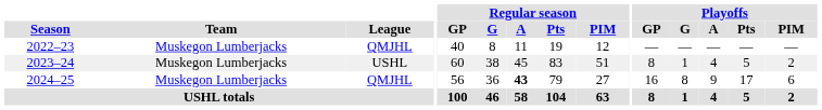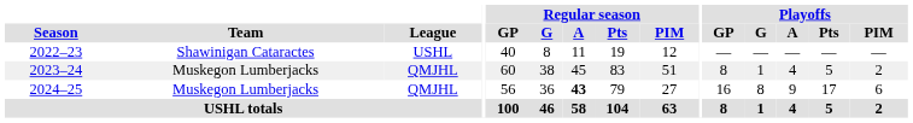 <table border="0" cellpadding="1" cellspacing="0" style="text-align:center; width:60em">
 <tr bgcolor="#e0e0e0">
 <th colspan="3" bgcolor="#ffffff"></th>
 <th rowspan="100" bgcolor="#ffffff"></th>
 <th colspan="5"><a href='#'>Regular season</a></th>
 <th rowspan="100" bgcolor="#ffffff"></th>
 <th colspan="5"><a href='#'>Playoffs</a></th>
 </tr>
 <tr bgcolor="#e0e0e0">
 <th><a href='#'>Season</a></th>
 <th>Team</th>
 <th>League</th>
 <th>GP</th>
 <th><a href='#'>G</a></th>
 <th><a href='#'>A</a></th>
 <th><a href='#'>Pts</a></th>
 <th><a href='#'>PIM</a></th>
 <th>GP</th>
 <th>G</th>
 <th>A</th>
 <th>Pts</th>
 <th>PIM</th>
 </tr>
 <tr>
 <td><a href='#'>2022–23</a></td>
-<td><a href='#'>Muskegon Lumberjacks</a></td>
-<td><a href='#'>QMJHL</a></td>
+<td><a href='#'>Shawinigan Cataractes</a></td>
+<td><a href='#'>USHL</a></td>
 <td>40</td>
 <td>8</td>
 <td>11</td>
 <td>19</td>
 <td>12</td>
 <td>—</td>
 <td>—</td>
 <td>—</td>
 <td>—</td>
 <td>—</td>
 </tr>
 <tr bgcolor="#f0f0f0">
 <td><a href='#'>2023–24</a></td>
 <td>Muskegon Lumberjacks</td>
-<td>USHL</td>
+<td><a href='#'>QMJHL</a></td>
 <td>60</td>
 <td>38</td>
 <td>45</td>
 <td>83</td>
 <td>51</td>
 <td>8</td>
 <td>1</td>
 <td>4</td>
 <td>5</td>
 <td>2</td>
 </tr>
 <tr>
 <td><a href='#'>2024–25</a></td>
 <td><a href='#'>Muskegon Lumberjacks</a></td>
 <td><a href='#'>QMJHL</a></td>
 <td>56</td>
 <td>36</td>
 <td><strong>43</strong></td>
 <td>79</td>
 <td>27</td>
 <td>16</td>
 <td>8</td>
 <td>9</td>
 <td>17</td>
 <td>6</td>
 </tr>
 <tr bgcolor="#e0e0e0">
 <th colspan="3">USHL totals</th>
 <th>100</th>
 <th>46</th>
 <th>58</th>
 <th>104</th>
 <th>63</th>
 <th>8</th>
 <th>1</th>
 <th>4</th>
 <th>5</th>
 <th>2</th>
 </tr>
 </table>
